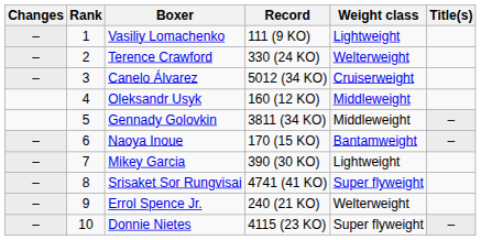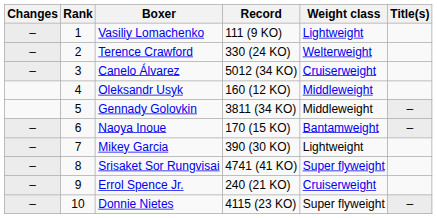 <table class="wikitable ">
 <tr>
 <th>Changes</th>
 <th>Rank</th>
 <th>Boxer</th>
 <th>Record</th>
 <th>Weight class</th>
 <th>Title(s)</th>
 </tr>
 <tr>
 <td align=center bgcolor=#ECECEC>–</td>
 <td align=center>1</td>
 <td><a href='#'>Vasiliy Lomachenko</a></td>
 <td>111 (9 KO)</td>
 <td><a href='#'>Lightweight</a></td>
 <td></td>
 </tr>
 <tr>
 <td align=center bgcolor=#ECECEC>–</td>
 <td align=center>2</td>
 <td><a href='#'>Terence Crawford</a></td>
 <td>330 (24 KO)</td>
 <td><a href='#'>Welterweight</a></td>
 <td></td>
 </tr>
 <tr>
 <td align=center bgcolor=#ECECEC>–</td>
 <td align=center>3</td>
 <td><a href='#'>Canelo Álvarez</a></td>
 <td>5012 (34 KO)</td>
 <td><a href='#'>Cruiserweight</a></td>
 <td></td>
 </tr>
 <tr>
 <td align=center></td>
 <td align=center>4</td>
 <td><a href='#'>Oleksandr Usyk</a></td>
 <td>160 (12 KO)</td>
 <td><a href='#'>Middleweight</a></td>
 <td></td>
 </tr>
 <tr>
 <td align=center></td>
 <td align=center>5</td>
 <td><a href='#'>Gennady Golovkin</a></td>
 <td>3811 (34 KO)</td>
 <td>Middleweight</td>
 <td align=center bgcolor=#ECECEC data-sort-value="Z">–</td>
 </tr>
 <tr>
 <td align=center bgcolor=#ECECEC>–</td>
 <td align=center>6</td>
 <td><a href='#'>Naoya Inoue</a></td>
 <td>170 (15 KO)</td>
 <td><a href='#'>Bantamweight</a></td>
 <td align=center bgcolor=#ECECEC data-sort-value="Z">–</td>
 </tr>
 <tr>
 <td align=center bgcolor=#ECECEC>–</td>
 <td align=center>7</td>
 <td><a href='#'>Mikey Garcia</a></td>
 <td>390 (30 KO)</td>
 <td>Lightweight</td>
 <td></td>
 </tr>
 <tr>
 <td align=center bgcolor=#ECECEC>–</td>
 <td align=center>8</td>
 <td><a href='#'>Srisaket Sor Rungvisai</a></td>
 <td>4741 (41 KO)</td>
 <td><a href='#'>Super flyweight</a></td>
 <td></td>
 </tr>
 <tr>
 <td align=center bgcolor=#ECECEC>–</td>
 <td align=center>9</td>
 <td><a href='#'>Errol Spence Jr.</a></td>
 <td>240 (21 KO)</td>
-<td>Welterweight</td>
+<td><a href='#'>Cruiserweight</a></td>
 <td></td>
 </tr>
 <tr>
 <td align=center bgcolor=#ECECEC>–</td>
 <td align=center>10</td>
 <td><a href='#'>Donnie Nietes</a></td>
 <td>4115 (23 KO)</td>
 <td>Super flyweight</td>
 <td align=center bgcolor=#ECECEC data-sort-value="Z">–</td>
 </tr>
 </table>
